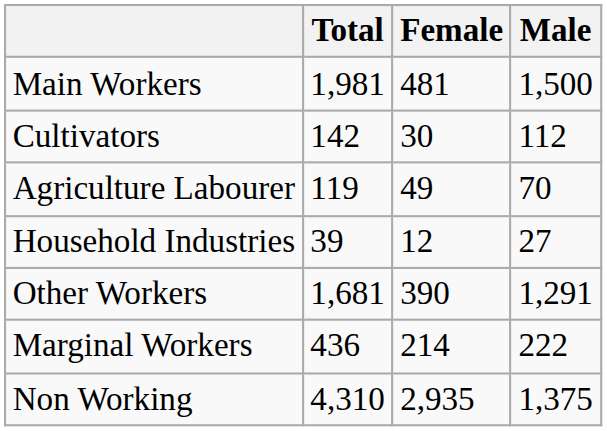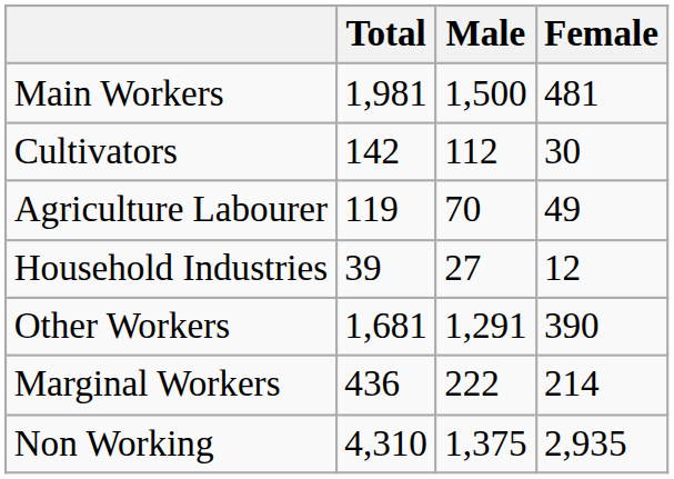 <table class="wikitable">
 <tr>
 <th></th>
 <th>Total</th>
+<th>Male</th>
 <th>Female</th>
-<th>Male</th>
 </tr>
 <tr>
 <td>Main Workers</td>
 <td>1,981</td>
+<td>1,500</td>
 <td>481</td>
-<td>1,500</td>
 </tr>
 <tr>
 <td>Cultivators</td>
 <td>142</td>
+<td>112</td>
 <td>30</td>
-<td>112</td>
 </tr>
 <tr>
 <td>Agriculture Labourer</td>
 <td>119</td>
+<td>70</td>
 <td>49</td>
-<td>70</td>
 </tr>
 <tr>
 <td>Household Industries</td>
 <td>39</td>
+<td>27</td>
 <td>12</td>
-<td>27</td>
 </tr>
 <tr>
 <td>Other Workers</td>
 <td>1,681</td>
+<td>1,291</td>
 <td>390</td>
-<td>1,291</td>
 </tr>
 <tr>
 <td>Marginal Workers</td>
 <td>436</td>
+<td>222</td>
 <td>214</td>
-<td>222</td>
 </tr>
 <tr>
 <td>Non Working</td>
 <td>4,310</td>
+<td>1,375</td>
 <td>2,935</td>
-<td>1,375</td>
 </tr>
 </table>
